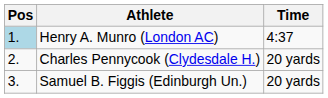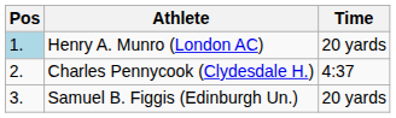 <table class="wikitable">
 <tr>
 <th>Pos</th>
 <th>Athlete</th>
 <th>Time</th>
 </tr>
 <tr>
 <td style="background: lightblue;">1.</td>
 <td>Henry A. Munro (<a href='#'>London AC</a>)</td>
-<td>4:37</td>
+<td>20 yards</td>
 </tr>
 <tr>
 <td>2.</td>
 <td>Charles Pennycook (<a href='#'>Clydesdale H.</a>)</td>
-<td>20 yards</td>
+<td>4:37</td>
 </tr>
 <tr>
 <td>3.</td>
 <td>Samuel B. Figgis (Edinburgh Un.)</td>
 <td>20 yards</td>
 </tr>
 </table>
